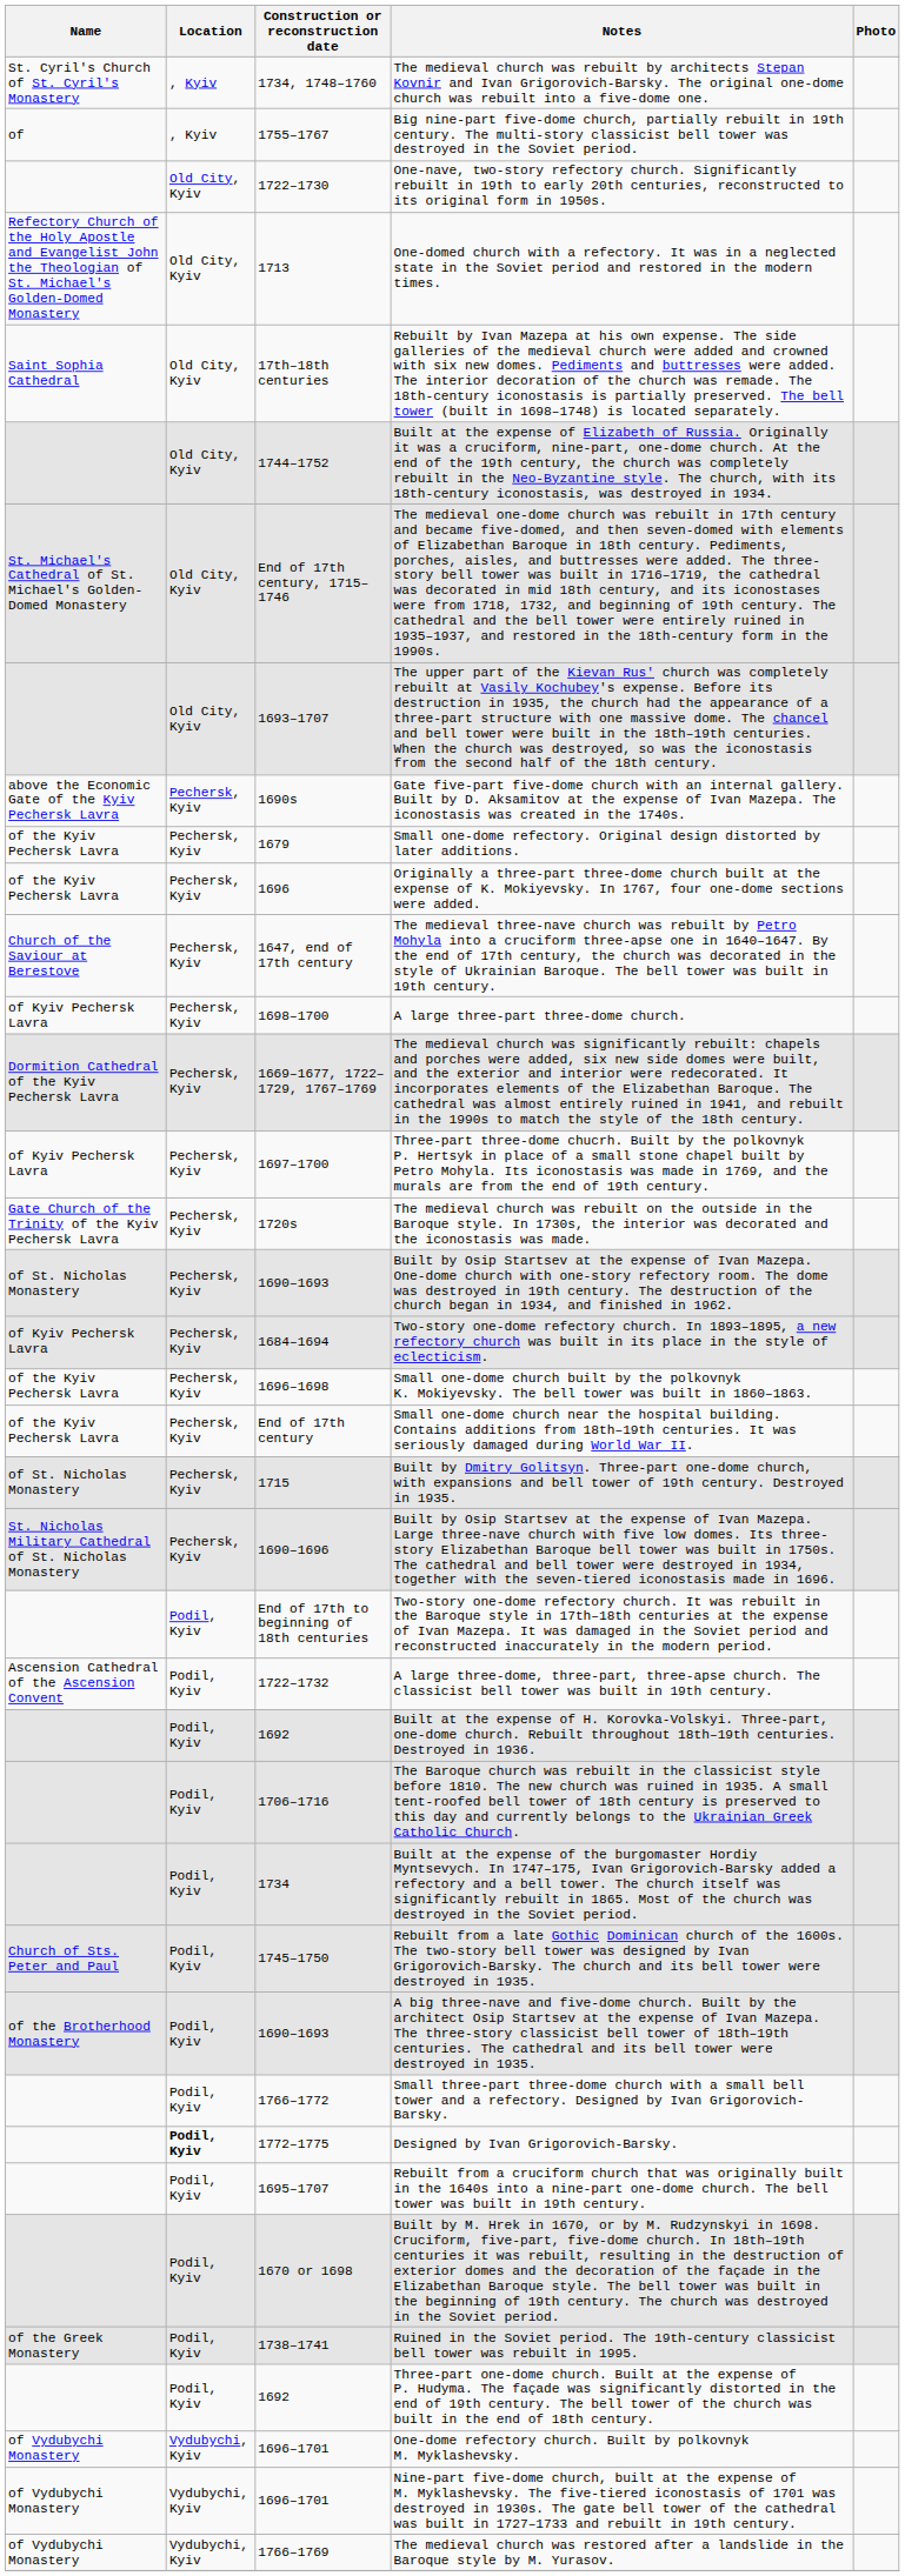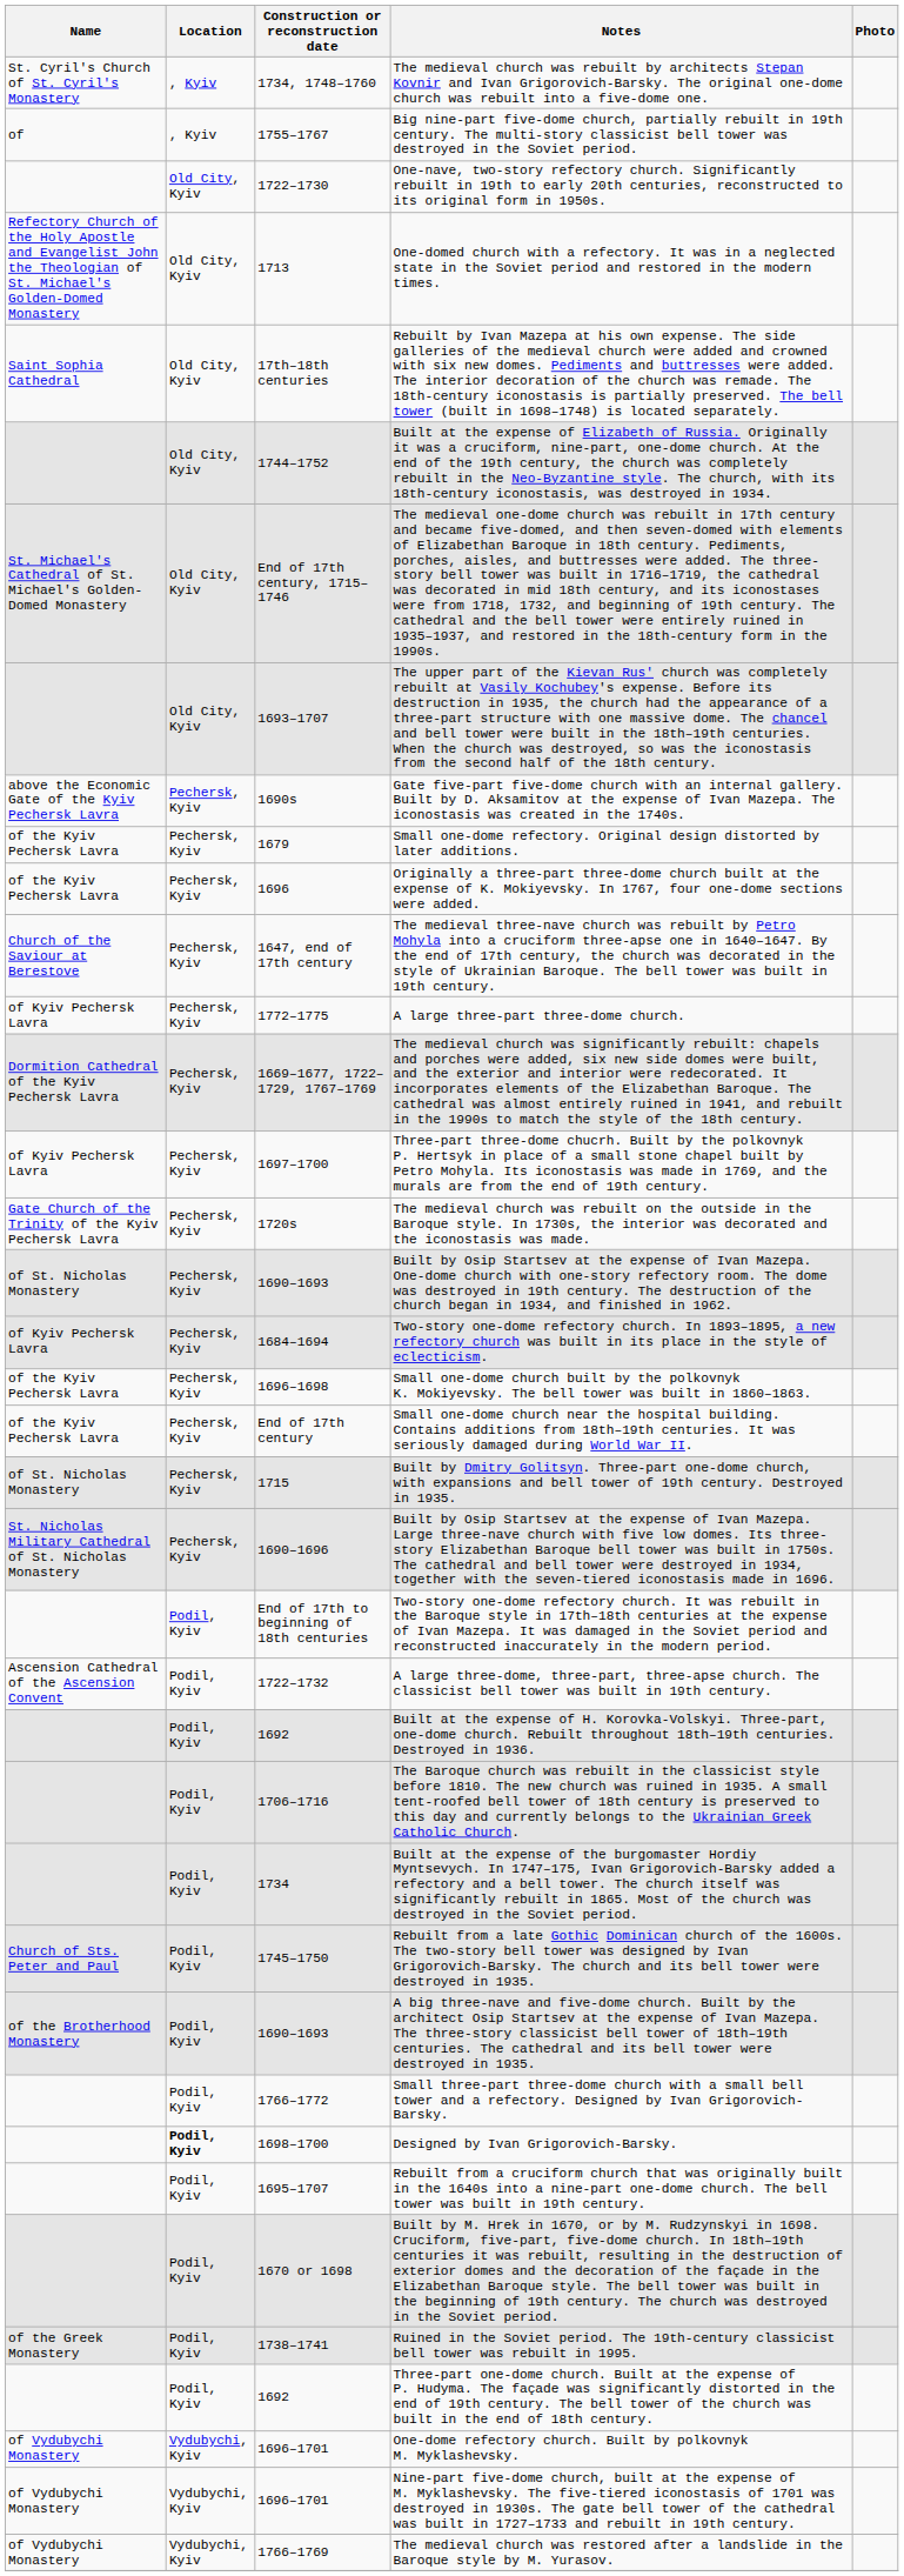 <table class="wikitable sortable" width="100%">
 <tr>
 <th>Name</th>
 <th>Location</th>
 <th>Construction or reconstruction date</th>
 <th>Notes</th>
 <th>Photo</th>
 </tr>
 <tr>
 <td>St. Cyril's Church of <a href='#'>St. Cyril's Monastery</a></td>
 <td>, <a href='#'>Kyiv</a></td>
 <td>1734, 1748–1760</td>
 <td>The medieval church was rebuilt by architects <a href='#'>Stepan Kovnir</a> and Ivan Grigorovich-Barsky. The original one-dome church was rebuilt into a five-dome one.</td>
 <td></td>
 </tr>
 <tr>
 <td> of </td>
 <td>, Kyiv</td>
 <td>1755–1767</td>
 <td>Big nine-part five-dome church, partially rebuilt in 19th century. The multi-story classicist bell tower was destroyed in the Soviet period.</td>
 <td></td>
 </tr>
 <tr>
 <td></td>
 <td><a href='#'>Old City</a>, Kyiv</td>
 <td>1722–1730</td>
 <td>One-nave, two-story refectory church. Significantly rebuilt in 19th to early 20th centuries, reconstructed to its original form in 1950s.</td>
 <td></td>
 </tr>
 <tr>
 <td><a href='#'>Refectory Church of the Holy Apostle and Evangelist John the Theologian</a> of <a href='#'>St. Michael's Golden-Domed Monastery</a></td>
 <td>Old City, Kyiv</td>
 <td>1713</td>
 <td>One-domed church with a refectory. It was in a neglected state in the Soviet period and restored in the modern times.</td>
 <td></td>
 </tr>
 <tr>
 <td><a href='#'>Saint Sophia Cathedral</a></td>
 <td>Old City, Kyiv</td>
 <td>17th–18th centuries</td>
 <td>Rebuilt by Ivan Mazepa at his own expense. The side galleries of the medieval church were added and crowned with six new domes. <a href='#'>Pediments</a> and <a href='#'>buttresses</a> were added. The interior decoration of the church was remade. The 18th-century iconostasis is partially preserved. <a href='#'>The bell tower</a> (built in 1698–1748) is located separately.</td>
 <td></td>
 </tr>
 <tr bgcolor="#e5e5e5">
 <td></td>
 <td>Old City, Kyiv</td>
 <td>1744–1752</td>
 <td>Built at the expense of <a href='#'>Elizabeth of Russia.</a> Originally it was a cruciform, nine-part, one-dome church. At the end of the 19th century, the church was completely rebuilt in the <a href='#'>Neo-Byzantine style</a>. The church, with its 18th-century iconostasis, was destroyed in 1934.</td>
 <td></td>
 </tr>
 <tr bgcolor="#e5e5e5">
 <td><a href='#'>St. Michael's Cathedral</a> of St. Michael's Golden-Domed Monastery</td>
 <td>Old City, Kyiv</td>
 <td>End of 17th century, 1715–1746</td>
 <td>The medieval one-dome church was rebuilt in 17th century and became five-domed, and then seven-domed with elements of Elizabethan Baroque in 18th century. Pediments, porches, aisles, and buttresses were added. The three-story bell tower was built in 1716–1719, the cathedral was decorated in mid 18th century, and its iconostases were from 1718, 1732, and beginning of 19th century. The cathedral and the bell tower were entirely ruined in 1935–1937, and restored in the 18th-century form in the 1990s.</td>
 <td></td>
 </tr>
 <tr bgcolor="#e5e5e5">
 <td></td>
 <td>Old City, Kyiv</td>
 <td>1693–1707</td>
 <td>The upper part of the <a href='#'>Kievan Rus'</a> church was completely rebuilt at <a href='#'>Vasily Kochubey</a>'s expense. Before its destruction in 1935, the church had the appearance of a three-part structure with one massive dome. The <a href='#'>chancel</a> and bell tower were built in the 18th–19th centuries. When the church was destroyed, so was the iconostasis from the second half of the 18th century.</td>
 <td></td>
 </tr>
 <tr>
 <td> above the Economic Gate of the <a href='#'>Kyiv Pechersk Lavra</a></td>
 <td><a href='#'>Pechersk</a>, Kyiv</td>
 <td>1690s</td>
 <td>Gate five-part five-dome church with an internal gallery. Built by D. Aksamitov at the expense of Ivan Mazepa. The iconostasis was created in the 1740s.</td>
 <td></td>
 </tr>
 <tr>
 <td> of the Kyiv Pechersk Lavra</td>
 <td>Pechersk, Kyiv</td>
 <td>1679</td>
 <td>Small one-dome refectory. Original design distorted by later additions.</td>
 <td></td>
 </tr>
 <tr>
 <td> of the Kyiv Pechersk Lavra</td>
 <td>Pechersk, Kyiv</td>
 <td>1696</td>
 <td>Originally a three-part three-dome church built at the expense of K. Mokiyevsky. In 1767, four one-dome sections were added.</td>
 <td></td>
 </tr>
 <tr>
 <td><a href='#'>Church of the Saviour at Berestove</a></td>
 <td>Pechersk, Kyiv</td>
 <td>1647, end of 17th century</td>
 <td>The medieval three-nave church was rebuilt by <a href='#'>Petro Mohyla</a> into a cruciform three-apse one in 1640–1647. By the end of 17th century, the church was decorated in the style of Ukrainian Baroque. The bell tower was built in 19th century.</td>
 <td></td>
 </tr>
 <tr>
 <td> of Kyiv Pechersk Lavra</td>
 <td>Pechersk, Kyiv</td>
-<td>1698–1700</td>
+<td>1772–1775</td>
 <td>A large three-part three-dome church.</td>
 <td></td>
 </tr>
 <tr bgcolor="#e5e5e5">
 <td><a href='#'>Dormition Cathedral</a> of the Kyiv Pechersk Lavra</td>
 <td>Pechersk, Kyiv</td>
 <td>1669–1677, 1722–1729, 1767–1769</td>
 <td>The medieval church was significantly rebuilt: chapels and porches were added, six new side domes were built, and the exterior and interior were redecorated. It incorporates elements of the Elizabethan Baroque. The cathedral was almost entirely ruined in 1941, and rebuilt in the 1990s to match the style of the 18th century.</td>
 <td></td>
 </tr>
 <tr>
 <td> of Kyiv Pechersk Lavra</td>
 <td>Pechersk, Kyiv</td>
 <td>1697–1700</td>
 <td>Three-part three-dome chucrh. Built by the polkovnyk P. Hertsyk in place of a small stone chapel built by Petro Mohyla. Its iconostasis was made in 1769, and the murals are from the end of 19th century.</td>
 <td></td>
 </tr>
 <tr>
 <td><a href='#'>Gate Church of the Trinity</a> of the Kyiv Pechersk Lavra</td>
 <td>Pechersk, Kyiv</td>
 <td>1720s</td>
 <td>The medieval church was rebuilt on the outside in the Baroque style. In 1730s, the interior was decorated and the iconostasis was made.</td>
 <td></td>
 </tr>
 <tr bgcolor="#e5e5e5">
 <td> of St. Nicholas Monastery</td>
 <td>Pechersk, Kyiv</td>
 <td>1690–1693</td>
 <td>Built by Osip Startsev at the expense of Ivan Mazepa. One-dome church with one-story refectory room. The dome was destroyed in 19th century. The destruction of the church began in 1934, and finished in 1962.</td>
 <td></td>
 </tr>
 <tr bgcolor="#e5e5e5">
 <td> of Kyiv Pechersk Lavra</td>
 <td>Pechersk, Kyiv</td>
 <td>1684–1694</td>
 <td>Two-story one-dome refectory church. In 1893–1895, <a href='#'>a new refectory church</a> was built in its place in the style of <a href='#'>eclecticism</a>.</td>
 <td></td>
 </tr>
 <tr>
 <td> of the Kyiv Pechersk Lavra</td>
 <td>Pechersk, Kyiv</td>
 <td>1696–1698</td>
 <td>Small one-dome church built by the polkovnyk K. Mokiyevsky. The bell tower was built in 1860–1863.</td>
 <td></td>
 </tr>
 <tr>
 <td> of the Kyiv Pechersk Lavra</td>
 <td>Pechersk, Kyiv</td>
 <td>End of 17th century</td>
 <td>Small one-dome church near the hospital building. Contains additions from 18th–19th centuries. It was seriously damaged during <a href='#'>World War II</a>.</td>
 <td></td>
 </tr>
 <tr bgcolor="#e5e5e5">
 <td> of St. Nicholas Monastery</td>
 <td>Pechersk, Kyiv</td>
 <td>1715</td>
 <td>Built by <a href='#'>Dmitry Golitsyn</a>. Three-part one-dome church, with expansions and bell tower of 19th century. Destroyed in 1935.</td>
 <td></td>
 </tr>
 <tr bgcolor="#e5e5e5">
 <td><a href='#'>St. Nicholas Military Cathedral</a> of St. Nicholas Monastery</td>
 <td>Pechersk, Kyiv</td>
 <td>1690–1696</td>
 <td>Built by Osip Startsev at the expense of Ivan Mazepa. Large three-nave church with five low domes. Its three-story Elizabethan Baroque bell tower was built in 1750s. The cathedral and bell tower were destroyed in 1934, together with the seven-tiered iconostasis made in 1696.</td>
 <td></td>
 </tr>
 <tr>
 <td></td>
 <td><a href='#'>Podil</a>, Kyiv</td>
 <td>End of 17th to beginning of 18th centuries</td>
 <td>Two-story one-dome refectory church. It was rebuilt in the Baroque style in 17th–18th centuries at the expense of Ivan Mazepa. It was damaged in the Soviet period and reconstructed inaccurately in the modern period.</td>
 <td></td>
 </tr>
 <tr>
 <td>Ascension Cathedral of the <a href='#'>Ascension Convent</a></td>
 <td>Podil, Kyiv</td>
 <td>1722–1732</td>
 <td>A large three-dome, three-part, three-apse church. The classicist bell tower was built in 19th century.</td>
 <td></td>
 </tr>
 <tr bgcolor="#e5e5e5">
 <td></td>
 <td>Podil, Kyiv</td>
 <td>1692</td>
 <td>Built at the expense of H. Korovka-Volskyi. Three-part, one-dome church. Rebuilt throughout 18th–19th centuries. Destroyed in 1936.</td>
 <td></td>
 </tr>
 <tr bgcolor="#e5e5e5">
 <td></td>
 <td>Podil, Kyiv</td>
 <td>1706–1716</td>
 <td>The Baroque church was rebuilt in the classicist style before 1810. The new church was ruined in 1935. A small tent-roofed bell tower of 18th century is preserved to this day and currently belongs to the <a href='#'>Ukrainian Greek Catholic Church</a>.</td>
 <td></td>
 </tr>
 <tr bgcolor="#e5e5e5">
 <td></td>
 <td>Podil, Kyiv</td>
 <td>1734</td>
 <td>Built at the expense of the burgomaster Hordiy Myntsevych. In 1747–175, Ivan Grigorovich-Barsky added a refectory and a bell tower. The church itself was significantly rebuilt in 1865. Most of the church was destroyed in the Soviet period.</td>
 <td></td>
 </tr>
 <tr bgcolor="#e5e5e5">
 <td><a href='#'>Church of Sts. Peter and Paul</a></td>
 <td>Podil, Kyiv</td>
 <td>1745–1750</td>
 <td>Rebuilt from a late <a href='#'>Gothic</a> <a href='#'>Dominican</a> church of the 1600s. The two-story bell tower was designed by Ivan Grigorovich-Barsky. The church and its bell tower were destroyed in 1935.</td>
 <td></td>
 </tr>
 <tr bgcolor="#e5e5e5">
 <td> of the <a href='#'>Brotherhood Monastery</a></td>
 <td>Podil, Kyiv</td>
 <td>1690–1693</td>
 <td>A big three-nave and five-dome church. Built by the architect Osip Startsev at the expense of Ivan Mazepa. The three-story classicist bell tower of 18th–19th centuries. The cathedral and its bell tower were destroyed in 1935.</td>
 <td></td>
 </tr>
 <tr>
 <td></td>
 <td>Podil, Kyiv</td>
 <td>1766–1772</td>
 <td>Small three-part three-dome church with a small bell tower and a refectory. Designed by Ivan Grigorovich-Barsky.</td>
 <td></td>
 </tr>
 <tr>
 <td></td>
 <td><strong>Podil, Kyiv</strong></td>
-<td>1772–1775</td>
+<td>1698–1700</td>
 <td>Designed by Ivan Grigorovich-Barsky.</td>
 <td></td>
 </tr>
 <tr>
 <td></td>
 <td>Podil, Kyiv</td>
 <td>1695–1707</td>
 <td>Rebuilt from a cruciform church that was originally built in the 1640s into a nine-part one-dome church. The bell tower was built in 19th century.</td>
 <td></td>
 </tr>
 <tr bgcolor="#e5e5e5">
 <td></td>
 <td>Podil, Kyiv</td>
 <td>1670 or 1698</td>
 <td>Built by M. Hrek in 1670, or by M. Rudzynskyi in 1698. Cruciform, five-part, five-dome church. In 18th–19th centuries it was rebuilt, resulting in the destruction of exterior domes and the decoration of the façade in the Elizabethan Baroque style. The bell tower was built in the beginning of 19th century. The church was destroyed in the Soviet period.</td>
 <td></td>
 </tr>
 <tr bgcolor="#e5e5e5">
 <td> of the Greek Monastery</td>
 <td>Podil, Kyiv</td>
 <td>1738–1741</td>
 <td>Ruined in the Soviet period. The 19th-century classicist bell tower was rebuilt in 1995.</td>
 <td></td>
 </tr>
 <tr>
 <td></td>
 <td>Podil, Kyiv</td>
 <td>1692</td>
 <td>Three-part one-dome church. Built at the expense of P. Hudyma. The façade was significantly distorted in the end of 19th century. The bell tower of the church was built in the end of 18th century.</td>
 <td></td>
 </tr>
 <tr>
 <td> of <a href='#'>Vydubychi Monastery</a></td>
 <td><a href='#'>Vydubychi</a>, Kyiv</td>
 <td>1696–1701</td>
 <td>One-dome refectory church. Built by polkovnyk М. Myklashevsky.</td>
 <td></td>
 </tr>
 <tr>
 <td> of Vydubychi Monastery</td>
 <td>Vydubychi, Kyiv</td>
 <td>1696–1701</td>
 <td>Nine-part five-dome church, built at the expense of М. Myklashevsky. The five-tiered iconostasis of 1701 was destroyed in 1930s. The gate bell tower of the cathedral was built in 1727–1733 and rebuilt in 19th century.</td>
 <td></td>
 </tr>
 <tr>
 <td> of Vydubychi Monastery</td>
 <td>Vydubychi, Kyiv</td>
 <td>1766–1769</td>
 <td>The medieval church was restored after a landslide in the Baroque style by M. Yurasov.</td>
 <td></td>
 </tr>
 <tr>
 </tr>
 </table>
